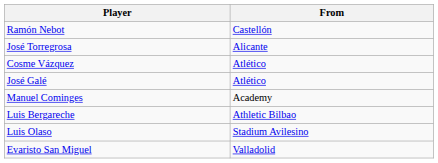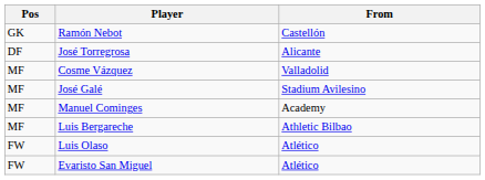 <table width=50% class="wikitable" style="text-align:center; font-size:95%; text-align:left">
 <tr>
+<th><strong>Pos</strong></th>
 <th><strong>Player</strong></th>
 <th><strong>From</strong></th>
 </tr>
 <tr --->
+<td>GK</td>
 <td> <a href='#'>Ramón Nebot</a></td>
 <td> <a href='#'>Castellón</a></td>
 </tr>
 <tr --->
+<td>DF</td>
 <td> <a href='#'>José Torregrosa</a></td>
 <td> <a href='#'>Alicante</a></td>
 </tr>
 <tr --->
+<td>MF</td>
 <td> <a href='#'>Cosme Vázquez</a></td>
-<td> <a href='#'>Atlético</a></td>
+<td> <a href='#'>Valladolid</a></td>
 </tr>
 <tr --->
+<td>MF</td>
 <td> <a href='#'>José Galé</a></td>
-<td> <a href='#'>Atlético</a></td>
+<td> <a href='#'>Stadium Avilesino</a></td>
 </tr>
 <tr --->
+<td>MF</td>
 <td> <a href='#'>Manuel Cominges</a></td>
 <td> Academy</td>
 </tr>
 <tr --->
+<td>MF</td>
 <td> <a href='#'>Luis Bergareche</a></td>
 <td> <a href='#'>Athletic Bilbao</a></td>
 </tr>
 <tr --->
+<td>FW</td>
 <td> <a href='#'>Luis Olaso</a></td>
-<td> <a href='#'>Stadium Avilesino</a></td>
+<td> <a href='#'>Atlético</a></td>
 </tr>
 <tr --->
+<td>FW</td>
 <td> <a href='#'>Evaristo San Miguel</a></td>
-<td> <a href='#'>Valladolid</a></td>
+<td> <a href='#'>Atlético</a></td>
 </tr>
 </table>
